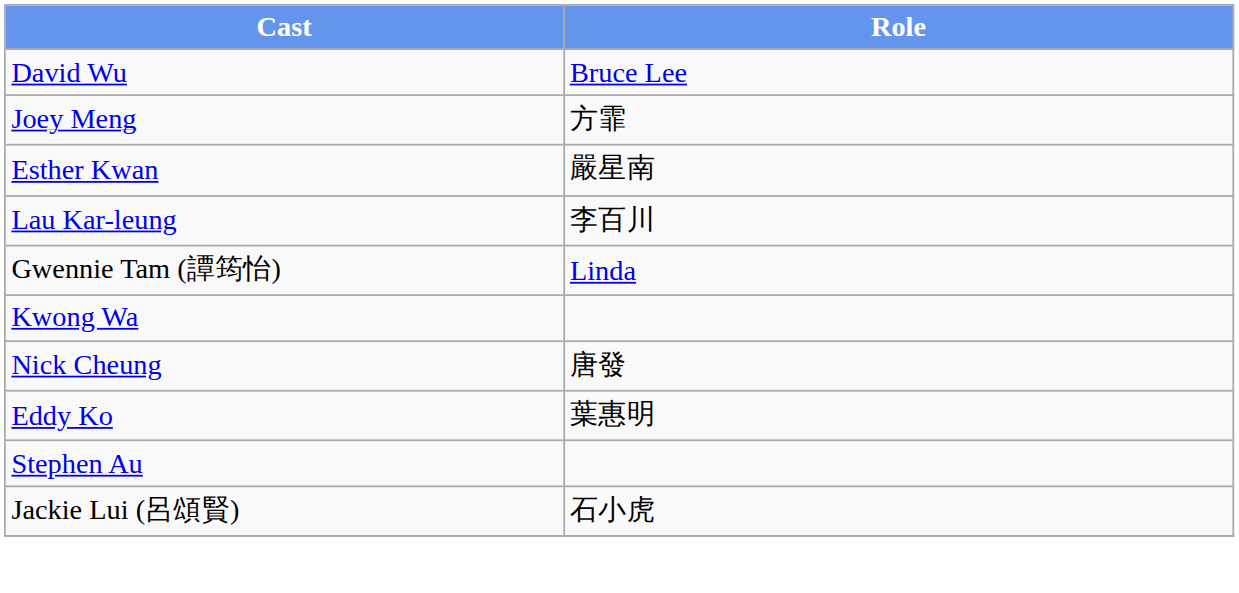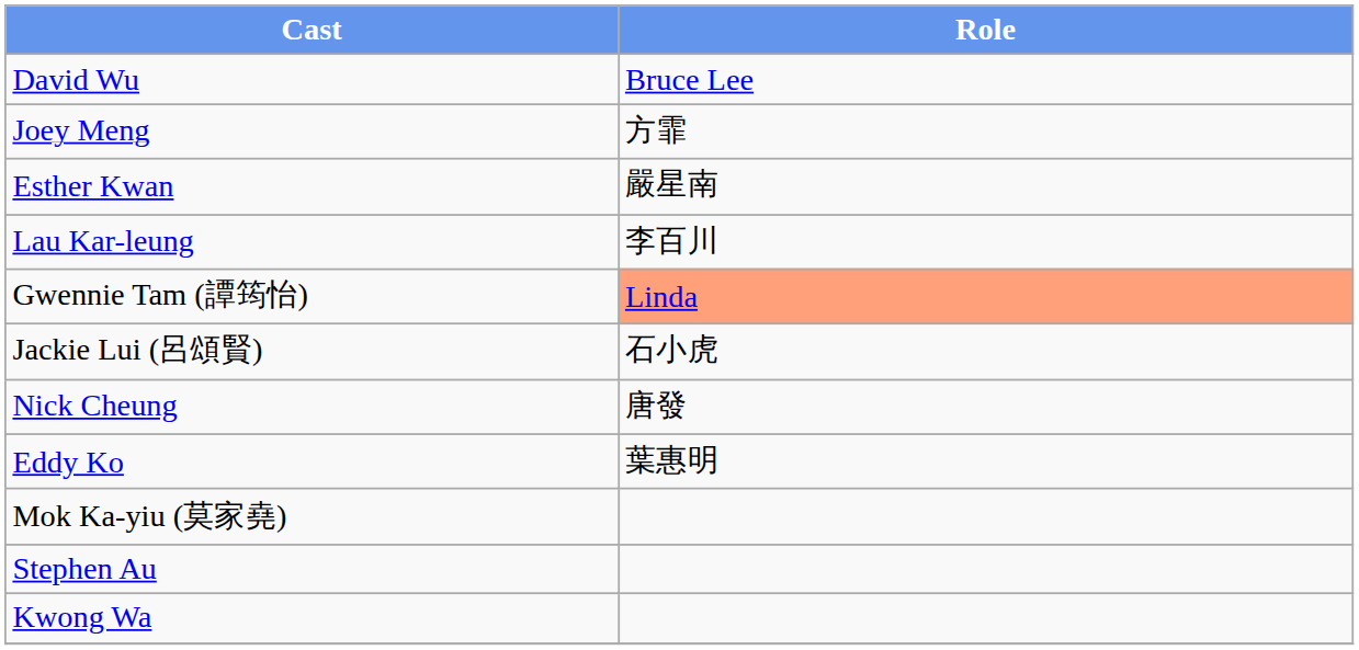 <table class="wikitable" width="55%">
 <tr style="background:cornflowerblue; color:white" align=center>
 <td style="width:25%"><strong>Cast</strong></td>
 <td style="width:30%"><strong>Role</strong></td>
 </tr>
 <tr>
 <td><a href='#'>David Wu</a></td>
 <td><a href='#'>Bruce Lee</a></td>
 </tr>
 <tr>
 <td><a href='#'>Joey Meng</a></td>
 <td>方霏</td>
 </tr>
 <tr>
 <td><a href='#'>Esther Kwan</a></td>
 <td>嚴星南</td>
 </tr>
 <tr>
 <td><a href='#'>Lau Kar-leung</a></td>
 <td>李百川</td>
 </tr>
 <tr>
 <td>Gwennie Tam (譚筠怡)</td>
-<td><a href='#'>Linda</a></td>
+<td style="background: lightsalmon;"><a href='#'>Linda</a></td>
 </tr>
 <tr>
-<td><a href='#'>Kwong Wa</a></td>
-<td></td>
+<td>Jackie Lui (呂頌賢)</td>
+<td>石小虎</td>
 </tr>
 <tr>
 <td><a href='#'>Nick Cheung</a></td>
 <td>唐發</td>
 </tr>
 <tr>
 <td><a href='#'>Eddy Ko</a></td>
 <td>葉惠明</td>
 </tr>
 <tr>
+<td>Mok Ka-yiu (莫家堯)</td>
+<td></td>
+</tr>
+<tr>
 <td><a href='#'>Stephen Au</a></td>
 <td></td>
 </tr>
 <tr>
-<td>Jackie Lui (呂頌賢)</td>
-<td>石小虎</td>
+<td><a href='#'>Kwong Wa</a></td>
+<td></td>
 </tr>
 <tr>
 </tr>
 </table>
